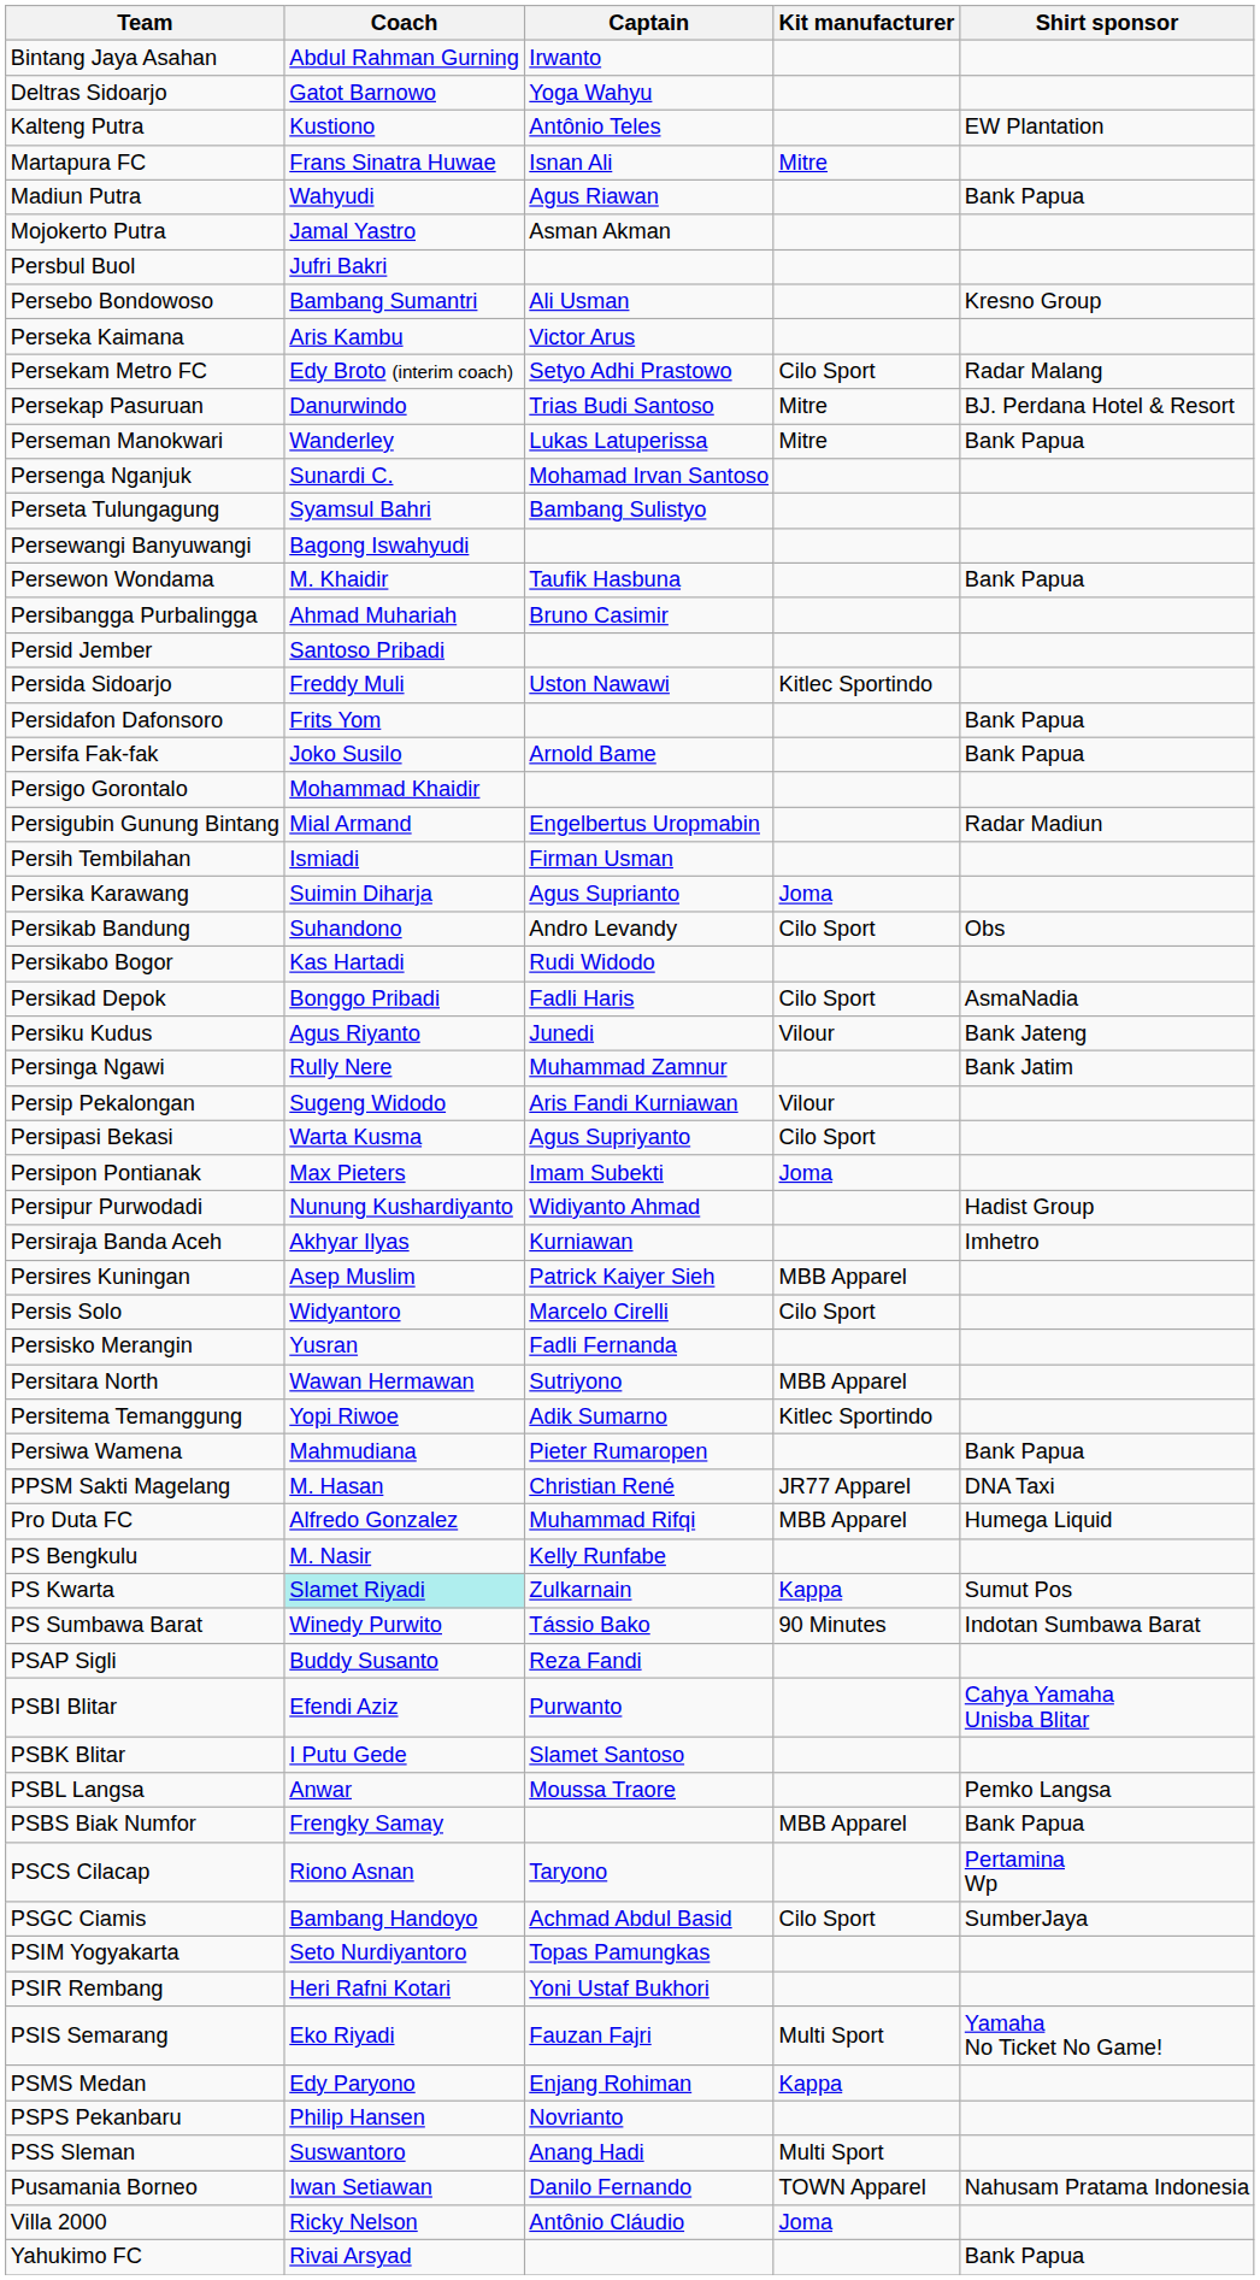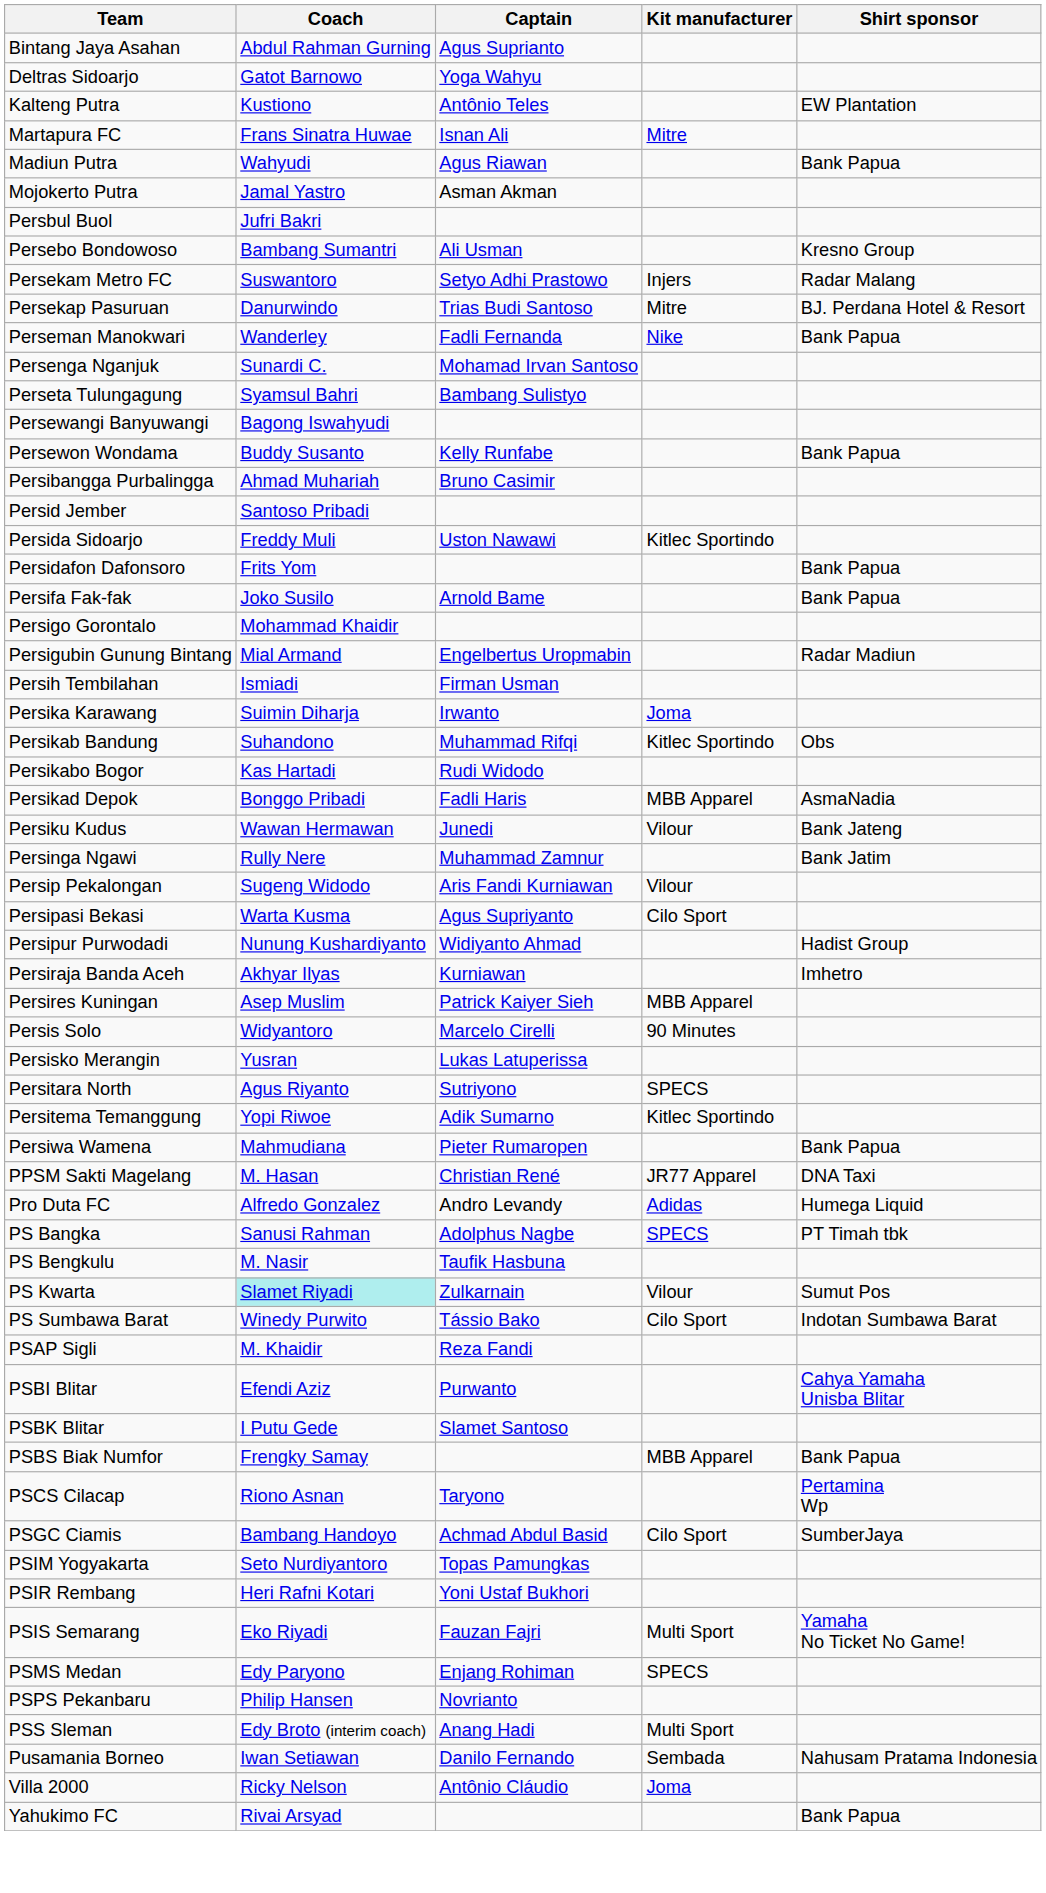 <table class="wikitable sortable" style="text-align: left;">
 <tr>
 <th>Team</th>
 <th>Coach</th>
 <th>Captain</th>
 <th>Kit manufacturer</th>
 <th>Shirt sponsor</th>
 </tr>
 <tr>
 <td>Bintang Jaya Asahan</td>
 <td> <a href='#'>Abdul Rahman Gurning</a></td>
-<td> <a href='#'>Irwanto</a></td>
+<td> <a href='#'>Agus Suprianto</a></td>
 <td></td>
 <td></td>
 </tr>
 <tr>
 <td>Deltras Sidoarjo</td>
 <td> <a href='#'>Gatot Barnowo</a></td>
 <td> <a href='#'>Yoga Wahyu</a></td>
 <td></td>
 <td></td>
 </tr>
 <tr>
 <td>Kalteng Putra</td>
 <td> <a href='#'>Kustiono</a></td>
 <td> <a href='#'>Antônio Teles</a></td>
 <td></td>
 <td>EW Plantation</td>
 </tr>
 <tr>
 <td>Martapura FC</td>
 <td> <a href='#'>Frans Sinatra Huwae</a></td>
 <td> <a href='#'>Isnan Ali</a></td>
 <td><a href='#'>Mitre</a></td>
 <td></td>
 </tr>
 <tr>
 <td>Madiun Putra</td>
 <td> <a href='#'>Wahyudi</a></td>
 <td> <a href='#'>Agus Riawan</a></td>
 <td></td>
 <td>Bank Papua</td>
 </tr>
 <tr>
 <td>Mojokerto Putra</td>
 <td> <a href='#'>Jamal Yastro</a></td>
 <td> Asman Akman</td>
 <td></td>
 <td></td>
 </tr>
 <tr>
 <td>Persbul Buol</td>
 <td> <a href='#'>Jufri Bakri</a></td>
 <td></td>
 <td></td>
 <td></td>
 </tr>
 <tr>
 <td>Persebo Bondowoso</td>
 <td> <a href='#'>Bambang Sumantri</a></td>
 <td> <a href='#'>Ali Usman</a></td>
 <td></td>
 <td>Kresno Group</td>
 </tr>
 <tr>
-<td>Perseka Kaimana</td>
-<td> <a href='#'>Aris Kambu</a></td>
-<td> <a href='#'>Victor Arus</a></td>
-<td></td>
-<td></td>
-</tr>
-<tr>
 <td>Persekam Metro FC</td>
-<td> <a href='#'>Edy Broto</a> <small>(interim coach)</small></td>
+<td> <a href='#'>Suswantoro</a></td>
 <td> <a href='#'>Setyo Adhi Prastowo</a></td>
-<td>Cilo Sport</td>
+<td>Injers</td>
 <td>Radar Malang</td>
 </tr>
 <tr>
 <td>Persekap Pasuruan</td>
 <td> <a href='#'>Danurwindo</a></td>
 <td> <a href='#'>Trias Budi Santoso</a></td>
 <td>Mitre</td>
 <td>BJ. Perdana Hotel & Resort</td>
 </tr>
 <tr>
 <td>Perseman Manokwari</td>
 <td> <a href='#'>Wanderley</a></td>
-<td> <a href='#'>Lukas Latuperissa</a></td>
-<td>Mitre</td>
+<td> <a href='#'>Fadli Fernanda</a></td>
+<td><a href='#'>Nike</a></td>
 <td>Bank Papua</td>
 </tr>
 <tr>
 <td>Persenga Nganjuk</td>
 <td> <a href='#'>Sunardi C.</a></td>
 <td> <a href='#'>Mohamad Irvan Santoso</a></td>
 <td></td>
 <td></td>
 </tr>
 <tr>
 <td>Perseta Tulungagung</td>
 <td> <a href='#'>Syamsul Bahri</a></td>
 <td> <a href='#'>Bambang Sulistyo</a></td>
 <td></td>
 <td></td>
 </tr>
 <tr>
 <td>Persewangi Banyuwangi</td>
 <td> <a href='#'>Bagong Iswahyudi</a></td>
 <td></td>
 <td></td>
 <td></td>
 </tr>
 <tr>
 <td>Persewon Wondama</td>
-<td> <a href='#'>M. Khaidir</a></td>
-<td> <a href='#'>Taufik Hasbuna</a></td>
+<td> <a href='#'>Buddy Susanto</a></td>
+<td> <a href='#'>Kelly Runfabe</a></td>
 <td></td>
 <td>Bank Papua</td>
 </tr>
 <tr>
 <td>Persibangga Purbalingga</td>
 <td> <a href='#'>Ahmad Muhariah</a></td>
 <td> <a href='#'>Bruno Casimir</a></td>
 <td></td>
 <td></td>
 </tr>
 <tr>
 <td>Persid Jember</td>
 <td> <a href='#'>Santoso Pribadi</a></td>
 <td></td>
 <td></td>
 <td></td>
 </tr>
 <tr>
 <td>Persida Sidoarjo</td>
 <td> <a href='#'>Freddy Muli</a></td>
 <td> <a href='#'>Uston Nawawi</a></td>
 <td>Kitlec Sportindo</td>
 <td></td>
 </tr>
 <tr>
 <td>Persidafon Dafonsoro</td>
 <td> <a href='#'>Frits Yom</a></td>
 <td></td>
 <td></td>
 <td>Bank Papua</td>
 </tr>
 <tr>
 <td>Persifa Fak-fak</td>
 <td> <a href='#'>Joko Susilo</a></td>
 <td> <a href='#'>Arnold Bame</a></td>
 <td></td>
 <td>Bank Papua</td>
 </tr>
 <tr>
 <td>Persigo Gorontalo</td>
 <td> <a href='#'>Mohammad Khaidir</a></td>
 <td></td>
 <td></td>
 <td></td>
 </tr>
 <tr>
 <td>Persigubin Gunung Bintang</td>
 <td> <a href='#'>Mial Armand</a></td>
 <td> <a href='#'>Engelbertus Uropmabin</a></td>
 <td></td>
 <td>Radar Madiun</td>
 </tr>
 <tr>
 <td>Persih Tembilahan</td>
 <td> <a href='#'>Ismiadi</a></td>
 <td> <a href='#'>Firman Usman</a></td>
 <td></td>
 <td></td>
 </tr>
 <tr>
 <td>Persika Karawang</td>
 <td> <a href='#'>Suimin Diharja</a></td>
-<td> <a href='#'>Agus Suprianto</a></td>
+<td> <a href='#'>Irwanto</a></td>
 <td><a href='#'>Joma</a></td>
 <td></td>
 </tr>
 <tr>
 <td>Persikab Bandung</td>
 <td> <a href='#'>Suhandono</a></td>
-<td> Andro Levandy</td>
-<td>Cilo Sport</td>
+<td> <a href='#'>Muhammad Rifqi</a></td>
+<td>Kitlec Sportindo</td>
 <td>Obs</td>
 </tr>
 <tr>
 <td>Persikabo Bogor</td>
 <td> <a href='#'>Kas Hartadi</a></td>
 <td> <a href='#'>Rudi Widodo</a></td>
 <td></td>
 <td></td>
 </tr>
 <tr>
 <td>Persikad Depok</td>
 <td> <a href='#'>Bonggo Pribadi</a></td>
 <td> <a href='#'>Fadli Haris</a></td>
-<td>Cilo Sport</td>
+<td>MBB Apparel</td>
 <td>AsmaNadia</td>
 </tr>
 <tr>
 <td>Persiku Kudus</td>
-<td> <a href='#'>Agus Riyanto</a></td>
+<td> <a href='#'>Wawan Hermawan</a></td>
 <td> <a href='#'>Junedi</a></td>
 <td>Vilour</td>
 <td>Bank Jateng</td>
 </tr>
 <tr>
 <td>Persinga Ngawi</td>
 <td> <a href='#'>Rully Nere</a></td>
 <td> <a href='#'>Muhammad Zamnur</a></td>
 <td></td>
 <td>Bank Jatim</td>
 </tr>
 <tr>
 <td>Persip Pekalongan</td>
 <td> <a href='#'>Sugeng Widodo</a></td>
 <td> <a href='#'>Aris Fandi Kurniawan</a></td>
 <td>Vilour</td>
 <td></td>
 </tr>
 <tr>
 <td>Persipasi Bekasi</td>
 <td> <a href='#'>Warta Kusma</a></td>
 <td> <a href='#'>Agus Supriyanto</a></td>
 <td>Cilo Sport</td>
-<td></td>
-</tr>
-<tr>
-<td>Persipon Pontianak</td>
-<td> <a href='#'>Max Pieters</a></td>
-<td> <a href='#'>Imam Subekti</a></td>
-<td><a href='#'>Joma</a></td>
 <td></td>
 </tr>
 <tr>
 <td>Persipur Purwodadi</td>
 <td> <a href='#'>Nunung Kushardiyanto</a></td>
 <td> <a href='#'>Widiyanto Ahmad</a></td>
 <td></td>
 <td>Hadist Group</td>
 </tr>
 <tr>
 <td>Persiraja Banda Aceh</td>
 <td> <a href='#'>Akhyar Ilyas</a></td>
 <td> <a href='#'>Kurniawan</a></td>
 <td></td>
 <td>Imhetro</td>
 </tr>
 <tr>
 <td>Persires Kuningan</td>
 <td> <a href='#'>Asep Muslim</a></td>
 <td> <a href='#'>Patrick Kaiyer Sieh</a></td>
 <td>MBB Apparel</td>
 <td></td>
 </tr>
 <tr>
 <td>Persis Solo</td>
 <td> <a href='#'>Widyantoro</a></td>
 <td> <a href='#'>Marcelo Cirelli</a></td>
-<td>Cilo Sport</td>
+<td>90 Minutes</td>
 <td></td>
 </tr>
 <tr>
 <td>Persisko Merangin</td>
 <td> <a href='#'>Yusran</a></td>
-<td> <a href='#'>Fadli Fernanda</a></td>
+<td> <a href='#'>Lukas Latuperissa</a></td>
 <td></td>
 <td></td>
 </tr>
 <tr>
 <td>Persitara North</td>
-<td> <a href='#'>Wawan Hermawan</a></td>
+<td> <a href='#'>Agus Riyanto</a></td>
 <td> <a href='#'>Sutriyono</a></td>
-<td>MBB Apparel</td>
+<td>SPECS</td>
 <td></td>
 </tr>
 <tr>
 <td>Persitema Temanggung</td>
 <td> <a href='#'>Yopi Riwoe</a></td>
 <td> <a href='#'>Adik Sumarno</a></td>
 <td>Kitlec Sportindo</td>
 <td></td>
 </tr>
 <tr>
 <td>Persiwa Wamena</td>
 <td> <a href='#'>Mahmudiana</a></td>
 <td> <a href='#'>Pieter Rumaropen</a></td>
 <td></td>
 <td>Bank Papua</td>
 </tr>
 <tr>
 <td>PPSM Sakti Magelang</td>
 <td> <a href='#'>M. Hasan</a></td>
 <td> <a href='#'>Christian René</a></td>
 <td>JR77 Apparel</td>
 <td>DNA Taxi</td>
 </tr>
 <tr>
 <td>Pro Duta FC</td>
 <td> <a href='#'>Alfredo Gonzalez</a></td>
-<td> <a href='#'>Muhammad Rifqi</a></td>
-<td>MBB Apparel</td>
+<td> Andro Levandy</td>
+<td><a href='#'>Adidas</a></td>
 <td>Humega Liquid</td>
+</tr>
+<tr>
+<td>PS Bangka</td>
+<td> <a href='#'>Sanusi Rahman</a></td>
+<td> <a href='#'>Adolphus Nagbe</a></td>
+<td><a href='#'>SPECS</a></td>
+<td>PT Timah tbk</td>
 </tr>
 <tr>
 <td>PS Bengkulu</td>
 <td> <a href='#'>M. Nasir</a></td>
-<td> <a href='#'>Kelly Runfabe</a></td>
+<td> <a href='#'>Taufik Hasbuna</a></td>
 <td></td>
 <td></td>
 </tr>
 <tr>
 <td>PS Kwarta</td>
 <td style="background: paleturquoise;"> <a href='#'>Slamet Riyadi</a></td>
 <td> <a href='#'>Zulkarnain</a></td>
-<td><a href='#'>Kappa</a></td>
+<td>Vilour</td>
 <td>Sumut Pos</td>
 </tr>
 <tr>
 <td>PS Sumbawa Barat</td>
 <td> <a href='#'>Winedy Purwito</a></td>
 <td> <a href='#'>Tássio Bako</a></td>
-<td>90 Minutes</td>
+<td>Cilo Sport</td>
 <td>Indotan Sumbawa Barat</td>
 </tr>
 <tr>
 <td>PSAP Sigli</td>
-<td> <a href='#'>Buddy Susanto</a></td>
+<td> <a href='#'>M. Khaidir</a></td>
 <td> <a href='#'>Reza Fandi</a></td>
 <td></td>
 <td></td>
 </tr>
 <tr>
 <td>PSBI Blitar</td>
 <td> <a href='#'>Efendi Aziz</a></td>
 <td> <a href='#'>Purwanto</a></td>
 <td></td>
 <td><a href='#'>Cahya Yamaha</a><br><a href='#'>Unisba Blitar</a></td>
 </tr>
 <tr>
 <td>PSBK Blitar</td>
 <td> <a href='#'>I Putu Gede</a></td>
 <td> <a href='#'>Slamet Santoso</a></td>
 <td></td>
 <td></td>
-</tr>
-<tr>
-<td>PSBL Langsa</td>
-<td> <a href='#'>Anwar</a></td>
-<td> <a href='#'>Moussa Traore</a></td>
-<td></td>
-<td>Pemko Langsa</td>
 </tr>
 <tr>
 <td>PSBS Biak Numfor</td>
 <td> <a href='#'>Frengky Samay</a></td>
 <td></td>
 <td>MBB Apparel</td>
 <td>Bank Papua</td>
 </tr>
 <tr>
 <td>PSCS Cilacap</td>
 <td> <a href='#'>Riono Asnan</a></td>
 <td> <a href='#'>Taryono</a></td>
 <td></td>
 <td><a href='#'>Pertamina</a><br>Wp</td>
 </tr>
 <tr>
 <td>PSGC Ciamis</td>
 <td> <a href='#'>Bambang Handoyo</a></td>
 <td> <a href='#'>Achmad Abdul Basid</a></td>
 <td>Cilo Sport</td>
 <td>SumberJaya</td>
 </tr>
 <tr>
 <td>PSIM Yogyakarta</td>
 <td> <a href='#'>Seto Nurdiyantoro</a></td>
 <td> <a href='#'>Topas Pamungkas</a></td>
 <td></td>
 <td></td>
 </tr>
 <tr>
 <td>PSIR Rembang</td>
 <td> <a href='#'>Heri Rafni Kotari</a></td>
 <td> <a href='#'>Yoni Ustaf Bukhori</a></td>
 <td></td>
 <td></td>
 </tr>
 <tr>
 <td>PSIS Semarang</td>
 <td> <a href='#'>Eko Riyadi</a></td>
 <td> <a href='#'>Fauzan Fajri</a></td>
 <td>Multi Sport</td>
 <td><a href='#'>Yamaha</a><br>No Ticket No Game!</td>
 </tr>
 <tr>
 <td>PSMS Medan</td>
 <td> <a href='#'>Edy Paryono</a></td>
 <td> <a href='#'>Enjang Rohiman</a></td>
-<td><a href='#'>Kappa</a></td>
+<td>SPECS</td>
 <td></td>
 </tr>
 <tr>
 <td>PSPS Pekanbaru</td>
 <td> <a href='#'>Philip Hansen</a></td>
 <td> <a href='#'>Novrianto</a></td>
 <td></td>
 <td></td>
 </tr>
 <tr>
 <td>PSS Sleman</td>
-<td> <a href='#'>Suswantoro</a></td>
+<td> <a href='#'>Edy Broto</a> <small>(interim coach)</small></td>
 <td> <a href='#'>Anang Hadi</a></td>
 <td>Multi Sport</td>
 <td></td>
 </tr>
 <tr>
 <td>Pusamania Borneo</td>
 <td> <a href='#'>Iwan Setiawan</a></td>
 <td> <a href='#'>Danilo Fernando</a></td>
-<td>TOWN Apparel</td>
+<td>Sembada</td>
 <td>Nahusam Pratama Indonesia</td>
 </tr>
 <tr>
 <td>Villa 2000</td>
 <td> <a href='#'>Ricky Nelson</a></td>
 <td> <a href='#'>Antônio Cláudio</a></td>
 <td><a href='#'>Joma</a></td>
 <td></td>
 </tr>
 <tr>
 <td>Yahukimo FC</td>
 <td> <a href='#'>Rivai Arsyad</a></td>
 <td></td>
 <td></td>
 <td>Bank Papua</td>
 </tr>
 </table>
